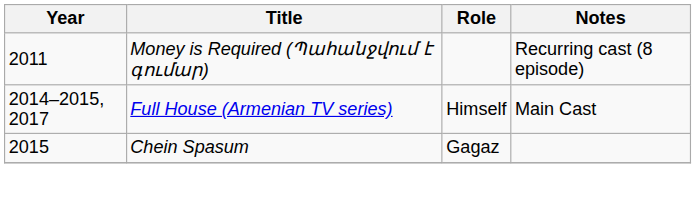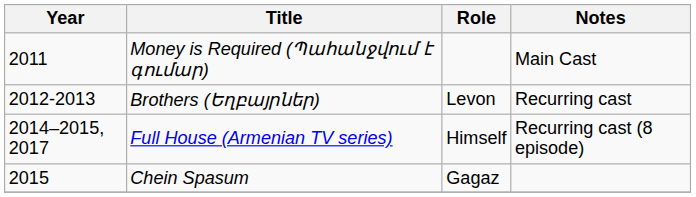 <table class="wikitable sortable plainrowheaders">
 <tr>
 <th>Year</th>
 <th>Title</th>
 <th>Role</th>
 <th class="unsortable">Notes</th>
 </tr>
 <tr>
 <td>2011</td>
 <td><em>Money is Required (Պահանջվում է գումար)</em></td>
 <td></td>
-<td>Recurring cast (8 episode)</td>
+<td>Main Cast</td>
+</tr>
+<tr>
+<td>2012-2013</td>
+<td><em>Brothers (Եղբայրներ)</em></td>
+<td>Levon</td>
+<td>Recurring cast</td>
 </tr>
 <tr>
 <td>2014–2015, 2017</td>
 <td><em><a href='#'>Full House (Armenian TV series)</a></em></td>
 <td>Himself</td>
-<td>Main Cast</td>
+<td>Recurring cast (8 episode)</td>
 </tr>
 <tr>
 <td>2015</td>
 <td><em>Chein Spasum</em></td>
 <td>Gagaz</td>
 <td></td>
 </tr>
 <tr>
 </tr>
 </table>
